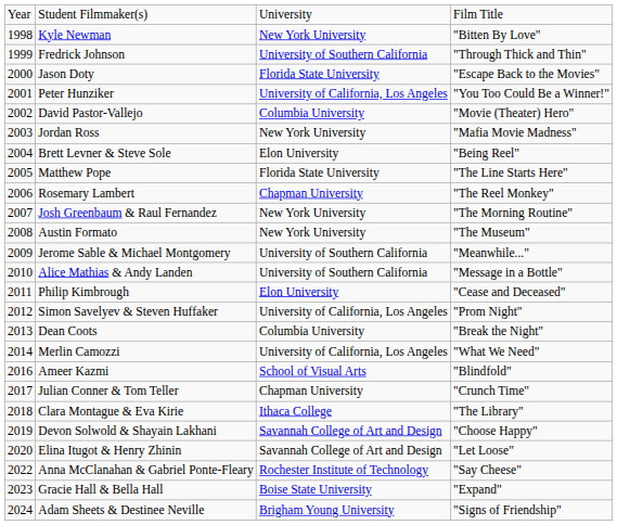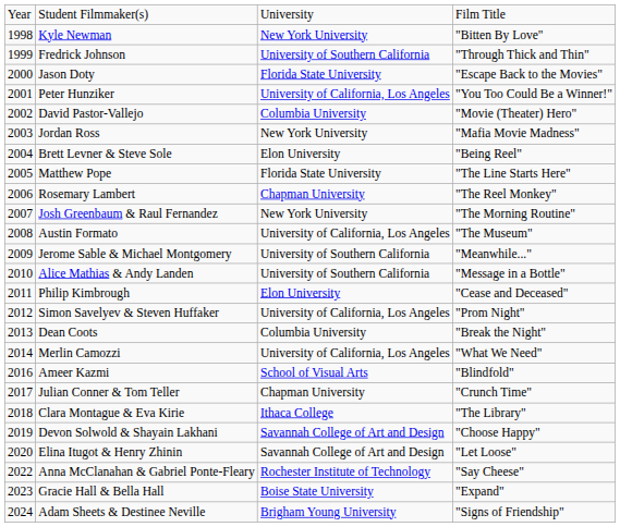 <table class="wikitable">
 <tr>
 <td>Year</td>
 <td>Student Filmmaker(s)</td>
 <td>University</td>
 <td>Film Title</td>
 </tr>
 <tr>
 <td>1998</td>
 <td><a href='#'>Kyle Newman</a></td>
 <td><a href='#'>New York University</a></td>
 <td>"Bitten By Love"</td>
 </tr>
 <tr>
 <td>1999</td>
 <td>Fredrick Johnson</td>
 <td><a href='#'>University of Southern California</a></td>
 <td>"Through Thick and Thin"</td>
 </tr>
 <tr>
 <td>2000</td>
 <td>Jason Doty</td>
 <td><a href='#'>Florida State University</a></td>
 <td>"Escape Back to the Movies"</td>
 </tr>
 <tr>
 <td>2001</td>
 <td>Peter Hunziker</td>
 <td><a href='#'>University of California, Los Angeles</a></td>
 <td>"You Too Could Be a Winner!"</td>
 </tr>
 <tr>
 <td>2002</td>
 <td>David Pastor-Vallejo</td>
 <td><a href='#'>Columbia University</a></td>
 <td>"Movie (Theater) Hero"</td>
 </tr>
 <tr>
 <td>2003</td>
 <td>Jordan Ross</td>
 <td>New York University</td>
 <td>"Mafia Movie Madness"</td>
 </tr>
 <tr>
 <td>2004</td>
 <td>Brett Levner & Steve Sole</td>
 <td>Elon University</td>
 <td>"Being Reel"</td>
 </tr>
 <tr>
 <td>2005</td>
 <td>Matthew Pope</td>
 <td>Florida State University</td>
 <td>"The Line Starts Here"</td>
 </tr>
 <tr>
 <td>2006</td>
 <td>Rosemary Lambert</td>
 <td><a href='#'>Chapman University</a></td>
 <td>"The Reel Monkey"</td>
 </tr>
 <tr>
 <td>2007</td>
 <td><a href='#'>Josh Greenbaum</a> & Raul Fernandez</td>
 <td>New York University</td>
 <td>"The Morning Routine"</td>
 </tr>
 <tr>
 <td>2008</td>
 <td>Austin Formato</td>
-<td>New York University</td>
+<td>University of California, Los Angeles</td>
 <td>"The Museum"</td>
 </tr>
 <tr>
 <td>2009</td>
 <td>Jerome Sable & Michael Montgomery</td>
 <td>University of Southern California</td>
 <td>"Meanwhile..."</td>
 </tr>
 <tr>
 <td>2010</td>
 <td><a href='#'>Alice Mathias</a> & Andy Landen</td>
 <td>University of Southern California</td>
 <td>"Message in a Bottle"</td>
 </tr>
 <tr>
 <td>2011</td>
 <td>Philip Kimbrough</td>
 <td><a href='#'>Elon University</a></td>
 <td>"Cease and Deceased"</td>
 </tr>
 <tr>
 <td>2012</td>
 <td>Simon Savelyev & Steven Huffaker</td>
 <td>University of California, Los Angeles</td>
 <td>"Prom Night"</td>
 </tr>
 <tr>
 <td>2013</td>
 <td>Dean Coots</td>
 <td>Columbia University</td>
 <td>"Break the Night"</td>
 </tr>
 <tr>
 <td>2014</td>
 <td>Merlin Camozzi</td>
 <td>University of California, Los Angeles</td>
 <td>"What We Need"</td>
 </tr>
 <tr>
 <td>2016</td>
 <td>Ameer Kazmi</td>
 <td><a href='#'>School of Visual Arts</a></td>
 <td>"Blindfold"</td>
 </tr>
 <tr>
 <td>2017</td>
 <td>Julian Conner & Tom Teller</td>
 <td>Chapman University</td>
 <td>"Crunch Time"</td>
 </tr>
 <tr>
 <td>2018</td>
 <td>Clara Montague & Eva Kirie</td>
 <td><a href='#'>Ithaca College</a></td>
 <td>"The Library"</td>
 </tr>
 <tr>
 <td>2019</td>
 <td>Devon Solwold & Shayain Lakhani</td>
 <td><a href='#'>Savannah College of Art and Design</a></td>
 <td>"Choose Happy"</td>
 </tr>
 <tr>
 <td>2020</td>
 <td>Elina Itugot & Henry Zhinin</td>
 <td>Savannah College of Art and Design</td>
 <td>"Let Loose"</td>
 </tr>
 <tr>
 <td>2022</td>
 <td>Anna McClanahan & Gabriel Ponte-Fleary</td>
 <td><a href='#'>Rochester Institute of Technology</a></td>
 <td>"Say Cheese"</td>
 </tr>
 <tr>
 <td>2023</td>
 <td>Gracie Hall & Bella Hall</td>
 <td><a href='#'>Boise State University</a></td>
 <td>"Expand"</td>
 </tr>
 <tr>
 <td>2024</td>
 <td>Adam Sheets & Destinee Neville</td>
 <td><a href='#'>Brigham Young University</a></td>
 <td>"Signs of Friendship"</td>
 </tr>
 </table>
